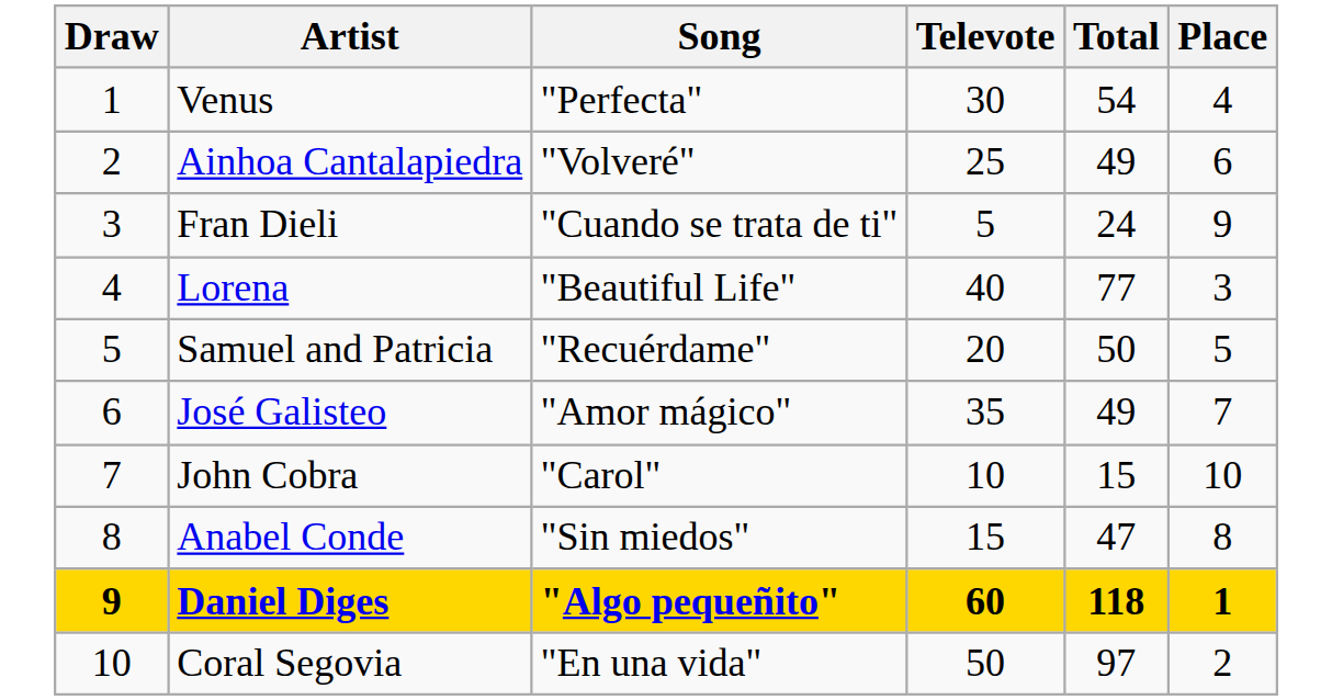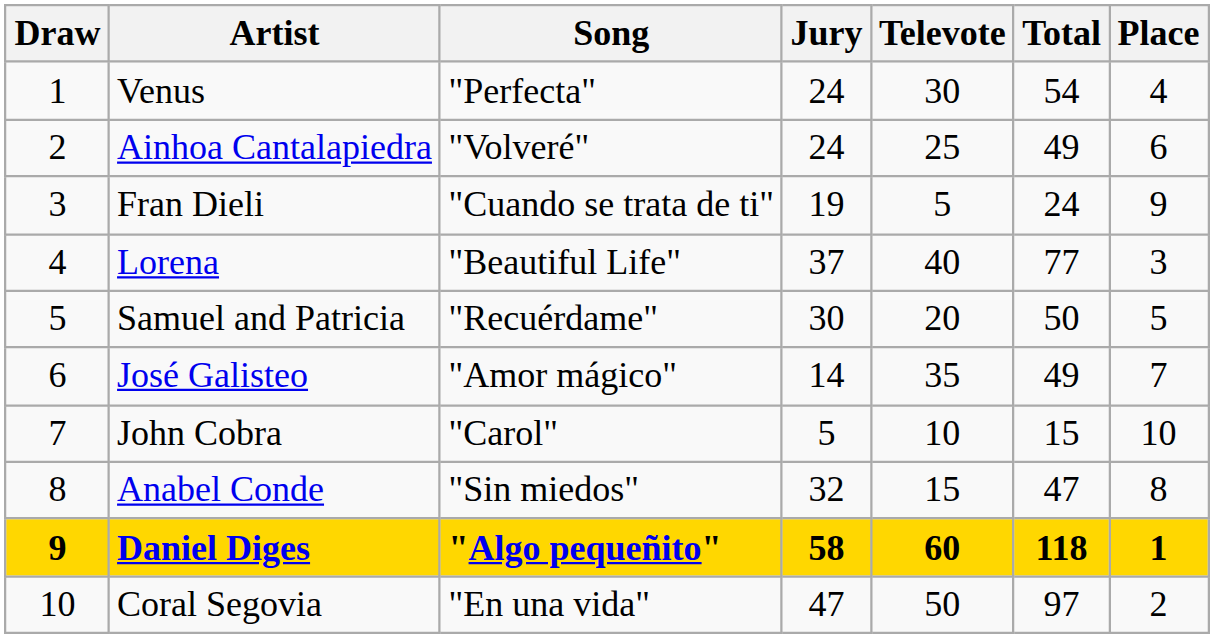 <table class="sortable wikitable" style="margin: 1em auto 1em auto; text-align:center">
 <tr>
 <th>Draw</th>
 <th>Artist</th>
 <th>Song</th>
+<th>Jury</th>
 <th>Televote</th>
 <th>Total</th>
 <th>Place</th>
 </tr>
 <tr>
 <td>1</td>
 <td align="left">Venus</td>
 <td align="left">"Perfecta"</td>
+<td>24</td>
 <td>30</td>
 <td>54</td>
 <td>4</td>
 </tr>
 <tr>
 <td>2</td>
 <td align="left"><a href='#'>Ainhoa Cantalapiedra</a></td>
 <td align="left">"Volveré"</td>
+<td>24</td>
 <td>25</td>
 <td>49</td>
 <td>6</td>
 </tr>
 <tr>
 <td>3</td>
 <td align="left">Fran Dieli</td>
 <td align="left">"Cuando se trata de ti"</td>
+<td>19</td>
 <td>5</td>
 <td>24</td>
 <td>9</td>
 </tr>
 <tr>
 <td>4</td>
 <td align="left"><a href='#'>Lorena</a></td>
 <td align="left">"Beautiful Life"</td>
+<td>37</td>
 <td>40</td>
 <td>77</td>
 <td>3</td>
 </tr>
 <tr>
 <td>5</td>
 <td align="left">Samuel and Patricia</td>
 <td align="left">"Recuérdame"</td>
+<td>30</td>
 <td>20</td>
 <td>50</td>
 <td>5</td>
 </tr>
 <tr>
 <td>6</td>
 <td align="left"><a href='#'>José Galisteo</a></td>
 <td align="left">"Amor mágico"</td>
+<td>14</td>
 <td>35</td>
 <td>49</td>
 <td>7</td>
 </tr>
 <tr>
 <td>7</td>
 <td align="left">John Cobra</td>
 <td align="left">"Carol"</td>
+<td>5</td>
 <td>10</td>
 <td>15</td>
 <td>10</td>
 </tr>
 <tr>
 <td>8</td>
 <td align="left"><a href='#'>Anabel Conde</a></td>
 <td align="left">"Sin miedos"</td>
+<td>32</td>
 <td>15</td>
 <td>47</td>
 <td>8</td>
 </tr>
 <tr style="font-weight:bold; background:gold;">
 <td>9</td>
 <td align="left"><a href='#'>Daniel Diges</a></td>
 <td align="left">"<a href='#'>Algo pequeñito</a>"</td>
+<td>58</td>
 <td>60</td>
 <td>118</td>
 <td>1</td>
 </tr>
 <tr>
 <td>10</td>
 <td align="left">Coral Segovia</td>
 <td align="left">"En una vida"</td>
+<td>47</td>
 <td>50</td>
 <td>97</td>
 <td>2</td>
 </tr>
 </table>
